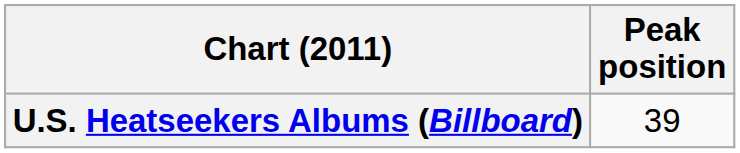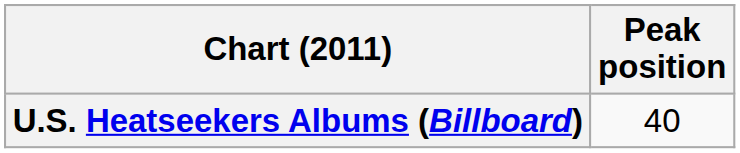 <table class="wikitable sortable plainrowheaders" style="text-align:center">
 <tr>
 <th scope="col">Chart (2011)</th>
 <th scope="col">Peak<br>position</th>
 </tr>
 <tr>
 <th scope="row">U.S. <a href='#'>Heatseekers Albums</a> (<em><a href='#'>Billboard</a></em>)</th>
-<td>39</td>
+<td>40</td>
 </tr>
 </table>
